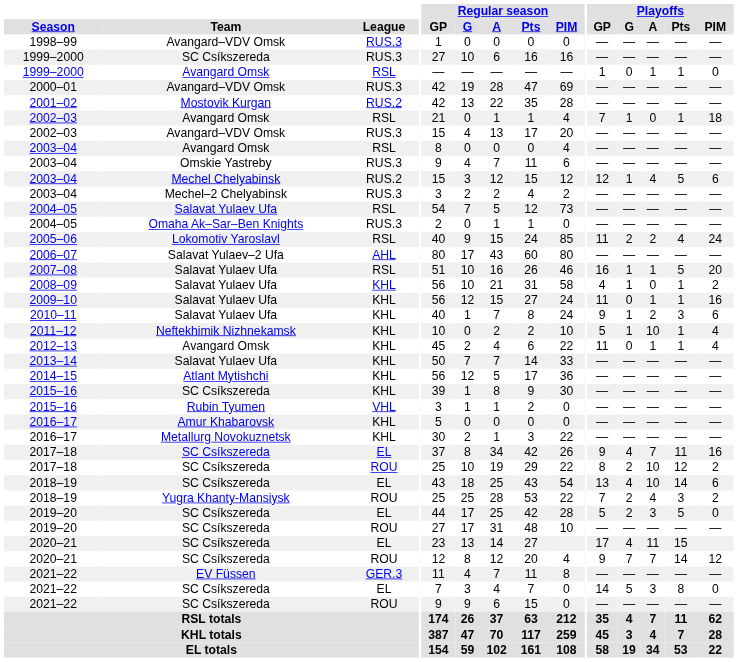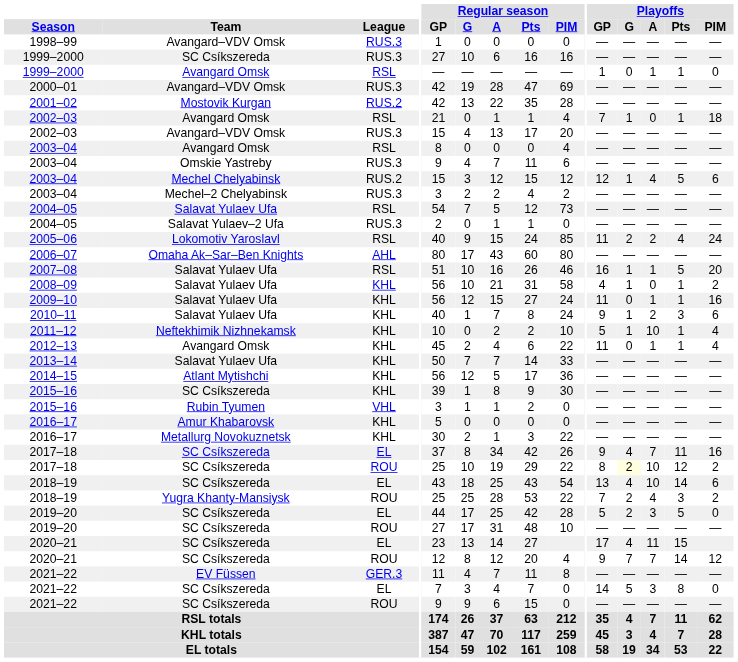 <table border="0" cellpadding="1" cellspacing="0" style="text-align:center; width:60em">
 <tr bgcolor="#e0e0e0">
 <th colspan="3"  bgcolor="#ffffff"></th>
 <th rowspan="99" bgcolor="#ffffff"></th>
 <th colspan="5"><a href='#'>Regular season</a></th>
 <th rowspan="99" bgcolor="#ffffff"></th>
 <th colspan="5"><a href='#'>Playoffs</a></th>
 </tr>
 <tr bgcolor="#e0e0e0">
 <th><a href='#'>Season</a></th>
 <th>Team</th>
 <th>League</th>
 <th>GP</th>
 <th><a href='#'>G</a></th>
 <th><a href='#'>A</a></th>
 <th><a href='#'>Pts</a></th>
 <th><a href='#'>PIM</a></th>
 <th>GP</th>
 <th>G</th>
 <th>A</th>
 <th>Pts</th>
 <th>PIM</th>
 </tr>
 <tr>
 <td>1998–99</td>
 <td>Avangard–VDV Omsk</td>
 <td><a href='#'>RUS.3</a></td>
 <td>1</td>
 <td>0</td>
 <td>0</td>
 <td>0</td>
 <td>0</td>
 <td>—</td>
 <td>—</td>
 <td>—</td>
 <td>—</td>
 <td>—</td>
 </tr>
 <tr bgcolor="#f0f0f0">
 <td>1999–2000</td>
 <td>SC Csíkszereda</td>
 <td>RUS.3</td>
 <td>27</td>
 <td>10</td>
 <td>6</td>
 <td>16</td>
 <td>16</td>
 <td>—</td>
 <td>—</td>
 <td>—</td>
 <td>—</td>
 <td>—</td>
 </tr>
 <tr>
 <td><a href='#'>1999–2000</a></td>
 <td><a href='#'>Avangard Omsk</a></td>
 <td><a href='#'>RSL</a></td>
 <td>—</td>
 <td>—</td>
 <td>—</td>
 <td>—</td>
 <td>—</td>
 <td>1</td>
 <td>0</td>
 <td>1</td>
 <td>1</td>
 <td>0</td>
 </tr>
 <tr bgcolor="#f0f0f0">
 <td>2000–01</td>
 <td>Avangard–VDV Omsk</td>
 <td>RUS.3</td>
 <td>42</td>
 <td>19</td>
 <td>28</td>
 <td>47</td>
 <td>69</td>
 <td>—</td>
 <td>—</td>
 <td>—</td>
 <td>—</td>
 <td>—</td>
 </tr>
 <tr>
 <td><a href='#'>2001–02</a></td>
 <td><a href='#'>Mostovik Kurgan</a></td>
 <td><a href='#'>RUS.2</a></td>
 <td>42</td>
 <td>13</td>
 <td>22</td>
 <td>35</td>
 <td>28</td>
 <td>—</td>
 <td>—</td>
 <td>—</td>
 <td>—</td>
 <td>—</td>
 </tr>
 <tr bgcolor="#f0f0f0">
 <td><a href='#'>2002–03</a></td>
 <td>Avangard Omsk</td>
 <td>RSL</td>
 <td>21</td>
 <td>0</td>
 <td>1</td>
 <td>1</td>
 <td>4</td>
 <td>7</td>
 <td>1</td>
 <td>0</td>
 <td>1</td>
 <td>18</td>
 </tr>
 <tr>
 <td>2002–03</td>
 <td>Avangard–VDV Omsk</td>
 <td>RUS.3</td>
 <td>15</td>
 <td>4</td>
 <td>13</td>
 <td>17</td>
 <td>20</td>
 <td>—</td>
 <td>—</td>
 <td>—</td>
 <td>—</td>
 <td>—</td>
 </tr>
 <tr bgcolor="#f0f0f0">
 <td><a href='#'>2003–04</a></td>
 <td>Avangard Omsk</td>
 <td>RSL</td>
 <td>8</td>
 <td>0</td>
 <td>0</td>
 <td>0</td>
 <td>4</td>
 <td>—</td>
 <td>—</td>
 <td>—</td>
 <td>—</td>
 <td>—</td>
 </tr>
 <tr>
 <td>2003–04</td>
 <td>Omskie Yastreby</td>
 <td>RUS.3</td>
 <td>9</td>
 <td>4</td>
 <td>7</td>
 <td>11</td>
 <td>6</td>
 <td>—</td>
 <td>—</td>
 <td>—</td>
 <td>—</td>
 <td>—</td>
 </tr>
 <tr bgcolor="#f0f0f0">
 <td><a href='#'>2003–04</a></td>
 <td><a href='#'>Mechel Chelyabinsk</a></td>
 <td>RUS.2</td>
 <td>15</td>
 <td>3</td>
 <td>12</td>
 <td>15</td>
 <td>12</td>
 <td>12</td>
 <td>1</td>
 <td>4</td>
 <td>5</td>
 <td>6</td>
 </tr>
 <tr>
 <td>2003–04</td>
 <td>Mechel–2 Chelyabinsk</td>
 <td>RUS.3</td>
 <td>3</td>
 <td>2</td>
 <td>2</td>
 <td>4</td>
 <td>2</td>
 <td>—</td>
 <td>—</td>
 <td>—</td>
 <td>—</td>
 <td>—</td>
 </tr>
 <tr bgcolor="#f0f0f0">
 <td><a href='#'>2004–05</a></td>
 <td><a href='#'>Salavat Yulaev Ufa</a></td>
 <td>RSL</td>
 <td>54</td>
 <td>7</td>
 <td>5</td>
 <td>12</td>
 <td>73</td>
 <td>—</td>
 <td>—</td>
 <td>—</td>
 <td>—</td>
 <td>—</td>
 </tr>
 <tr>
 <td>2004–05</td>
-<td><a href='#'>Omaha Ak–Sar–Ben Knights</a></td>
+<td>Salavat Yulaev–2 Ufa</td>
 <td>RUS.3</td>
 <td>2</td>
 <td>0</td>
 <td>1</td>
 <td>1</td>
 <td>0</td>
 <td>—</td>
 <td>—</td>
 <td>—</td>
 <td>—</td>
 <td>—</td>
 </tr>
 <tr bgcolor="#f0f0f0">
 <td><a href='#'>2005–06</a></td>
 <td><a href='#'>Lokomotiv Yaroslavl</a></td>
 <td>RSL</td>
 <td>40</td>
 <td>9</td>
 <td>15</td>
 <td>24</td>
 <td>85</td>
 <td>11</td>
 <td>2</td>
 <td>2</td>
 <td>4</td>
 <td>24</td>
 </tr>
 <tr>
 <td><a href='#'>2006–07</a></td>
-<td>Salavat Yulaev–2 Ufa</td>
+<td><a href='#'>Omaha Ak–Sar–Ben Knights</a></td>
 <td><a href='#'>AHL</a></td>
 <td>80</td>
 <td>17</td>
 <td>43</td>
 <td>60</td>
 <td>80</td>
 <td>—</td>
 <td>—</td>
 <td>—</td>
 <td>—</td>
 <td>—</td>
 </tr>
 <tr bgcolor="#f0f0f0">
 <td><a href='#'>2007–08</a></td>
 <td>Salavat Yulaev Ufa</td>
 <td>RSL</td>
 <td>51</td>
 <td>10</td>
 <td>16</td>
 <td>26</td>
 <td>46</td>
 <td>16</td>
 <td>1</td>
 <td>1</td>
 <td>5</td>
 <td>20</td>
 </tr>
 <tr>
 <td><a href='#'>2008–09</a></td>
 <td>Salavat Yulaev Ufa</td>
 <td><a href='#'>KHL</a></td>
 <td>56</td>
 <td>10</td>
 <td>21</td>
 <td>31</td>
 <td>58</td>
 <td>4</td>
 <td>1</td>
 <td>0</td>
 <td>1</td>
 <td>2</td>
 </tr>
 <tr bgcolor="#f0f0f0">
 <td><a href='#'>2009–10</a></td>
 <td>Salavat Yulaev Ufa</td>
 <td>KHL</td>
 <td>56</td>
 <td>12</td>
 <td>15</td>
 <td>27</td>
 <td>24</td>
 <td>11</td>
 <td>0</td>
 <td>1</td>
 <td>1</td>
 <td>16</td>
 </tr>
 <tr>
 <td><a href='#'>2010–11</a></td>
 <td>Salavat Yulaev Ufa</td>
 <td>KHL</td>
 <td>40</td>
 <td>1</td>
 <td>7</td>
 <td>8</td>
 <td>24</td>
 <td>9</td>
 <td>1</td>
 <td>2</td>
 <td>3</td>
 <td>6</td>
 </tr>
 <tr bgcolor="#f0f0f0">
 <td><a href='#'>2011–12</a></td>
 <td><a href='#'>Neftekhimik Nizhnekamsk</a></td>
 <td>KHL</td>
 <td>10</td>
 <td>0</td>
 <td>2</td>
 <td>2</td>
 <td>10</td>
 <td>5</td>
 <td>1</td>
 <td>10</td>
 <td>1</td>
 <td>4</td>
 </tr>
 <tr>
 <td><a href='#'>2012–13</a></td>
 <td>Avangard Omsk</td>
 <td>KHL</td>
 <td>45</td>
 <td>2</td>
 <td>4</td>
 <td>6</td>
 <td>22</td>
 <td>11</td>
 <td>0</td>
 <td>1</td>
 <td>1</td>
 <td>4</td>
 </tr>
 <tr bgcolor="#f0f0f0">
 <td><a href='#'>2013–14</a></td>
 <td>Salavat Yulaev Ufa</td>
 <td>KHL</td>
 <td>50</td>
 <td>7</td>
 <td>7</td>
 <td>14</td>
 <td>33</td>
 <td>—</td>
 <td>—</td>
 <td>—</td>
 <td>—</td>
 <td>—</td>
 </tr>
 <tr>
 <td><a href='#'>2014–15</a></td>
 <td><a href='#'>Atlant Mytishchi</a></td>
 <td>KHL</td>
 <td>56</td>
 <td>12</td>
 <td>5</td>
 <td>17</td>
 <td>36</td>
 <td>—</td>
 <td>—</td>
 <td>—</td>
 <td>—</td>
 <td>—</td>
 </tr>
 <tr bgcolor="#f0f0f0">
 <td><a href='#'>2015–16</a></td>
 <td>SC Csíkszereda</td>
 <td>KHL</td>
 <td>39</td>
 <td>1</td>
 <td>8</td>
 <td>9</td>
 <td>30</td>
 <td>—</td>
 <td>—</td>
 <td>—</td>
 <td>—</td>
 <td>—</td>
 </tr>
 <tr>
 <td><a href='#'>2015–16</a></td>
 <td><a href='#'>Rubin Tyumen</a></td>
 <td><a href='#'>VHL</a></td>
 <td>3</td>
 <td>1</td>
 <td>1</td>
 <td>2</td>
 <td>0</td>
 <td>—</td>
 <td>—</td>
 <td>—</td>
 <td>—</td>
 <td>—</td>
 </tr>
 <tr bgcolor="#f0f0f0">
 <td><a href='#'>2016–17</a></td>
 <td><a href='#'>Amur Khabarovsk</a></td>
 <td>KHL</td>
 <td>5</td>
 <td>0</td>
 <td>0</td>
 <td>0</td>
 <td>0</td>
 <td>—</td>
 <td>—</td>
 <td>—</td>
 <td>—</td>
 <td>—</td>
 </tr>
 <tr>
 <td>2016–17</td>
 <td><a href='#'>Metallurg Novokuznetsk</a></td>
 <td>KHL</td>
 <td>30</td>
 <td>2</td>
 <td>1</td>
 <td>3</td>
 <td>22</td>
 <td>—</td>
 <td>—</td>
 <td>—</td>
 <td>—</td>
 <td>—</td>
 </tr>
 <tr bgcolor="#f0f0f0">
 <td>2017–18</td>
 <td><a href='#'>SC Csíkszereda</a></td>
 <td><a href='#'>EL</a></td>
 <td>37</td>
 <td>8</td>
 <td>34</td>
 <td>42</td>
 <td>26</td>
 <td>9</td>
 <td>4</td>
 <td>7</td>
 <td>11</td>
 <td>16</td>
 </tr>
 <tr>
 <td>2017–18</td>
 <td>SC Csíkszereda</td>
 <td><a href='#'>ROU</a></td>
 <td>25</td>
 <td>10</td>
 <td>19</td>
 <td>29</td>
 <td>22</td>
 <td>8</td>
-<td>2</td>
+<td style="background: lightyellow;">2</td>
 <td>10</td>
 <td>12</td>
 <td>2</td>
 </tr>
 <tr bgcolor="#f0f0f0">
 <td>2018–19</td>
 <td>SC Csíkszereda</td>
 <td>EL</td>
 <td>43</td>
 <td>18</td>
 <td>25</td>
 <td>43</td>
 <td>54</td>
 <td>13</td>
 <td>4</td>
 <td>10</td>
 <td>14</td>
 <td>6</td>
 </tr>
 <tr>
 <td>2018–19</td>
 <td><a href='#'>Yugra Khanty-Mansiysk</a></td>
 <td>ROU</td>
 <td>25</td>
 <td>25</td>
 <td>28</td>
 <td>53</td>
 <td>22</td>
 <td>7</td>
 <td>2</td>
 <td>4</td>
 <td>3</td>
 <td>2</td>
 </tr>
 <tr bgcolor="#f0f0f0">
 <td>2019–20</td>
 <td>SC Csíkszereda</td>
 <td>EL</td>
 <td>44</td>
 <td>17</td>
 <td>25</td>
 <td>42</td>
 <td>28</td>
 <td>5</td>
 <td>2</td>
 <td>3</td>
 <td>5</td>
 <td>0</td>
 </tr>
 <tr>
 <td>2019–20</td>
 <td>SC Csíkszereda</td>
 <td>ROU</td>
 <td>27</td>
 <td>17</td>
 <td>31</td>
 <td>48</td>
 <td>10</td>
 <td>—</td>
 <td>—</td>
 <td>—</td>
 <td>—</td>
 <td>—</td>
 </tr>
 <tr bgcolor="#f0f0f0">
 <td>2020–21</td>
 <td>SC Csíkszereda</td>
 <td>EL</td>
 <td>23</td>
 <td>13</td>
 <td>14</td>
 <td>27</td>
 <td></td>
 <td>17</td>
 <td>4</td>
 <td>11</td>
 <td>15</td>
 <td></td>
 </tr>
 <tr>
 <td>2020–21</td>
 <td>SC Csíkszereda</td>
 <td>ROU</td>
 <td>12</td>
 <td>8</td>
 <td>12</td>
 <td>20</td>
 <td>4</td>
 <td>9</td>
 <td>7</td>
 <td>7</td>
 <td>14</td>
 <td>12</td>
 </tr>
 <tr bgcolor="#f0f0f0">
 <td>2021–22</td>
 <td><a href='#'>EV Füssen</a></td>
 <td><a href='#'>GER.3</a></td>
 <td>11</td>
 <td>4</td>
 <td>7</td>
 <td>11</td>
 <td>8</td>
 <td>—</td>
 <td>—</td>
 <td>—</td>
 <td>—</td>
 <td>—</td>
 </tr>
 <tr>
 <td>2021–22</td>
 <td>SC Csíkszereda</td>
 <td>EL</td>
 <td>7</td>
 <td>3</td>
 <td>4</td>
 <td>7</td>
 <td>0</td>
 <td>14</td>
 <td>5</td>
 <td>3</td>
 <td>8</td>
 <td>0</td>
 </tr>
 <tr bgcolor="#f0f0f0">
 <td>2021–22</td>
 <td>SC Csíkszereda</td>
 <td>ROU</td>
 <td>9</td>
 <td>9</td>
 <td>6</td>
 <td>15</td>
 <td>0</td>
 <td>—</td>
 <td>—</td>
 <td>—</td>
 <td>—</td>
 <td>—</td>
 </tr>
 <tr bgcolor="#e0e0e0">
 <th colspan="3">RSL totals</th>
 <th>174</th>
 <th>26</th>
 <th>37</th>
 <th>63</th>
 <th>212</th>
 <th>35</th>
 <th>4</th>
 <th>7</th>
 <th>11</th>
 <th>62</th>
 </tr>
 <tr bgcolor="#e0e0e0">
 <th colspan="3">KHL totals</th>
 <th>387</th>
 <th>47</th>
 <th>70</th>
 <th>117</th>
 <th>259</th>
 <th>45</th>
 <th>3</th>
 <th>4</th>
 <th>7</th>
 <th>28</th>
 </tr>
 <tr bgcolor="#e0e0e0">
 <th colspan="3">EL totals</th>
 <th>154</th>
 <th>59</th>
 <th>102</th>
 <th>161</th>
 <th>108</th>
 <th>58</th>
 <th>19</th>
 <th>34</th>
 <th>53</th>
 <th>22</th>
 </tr>
 </table>
